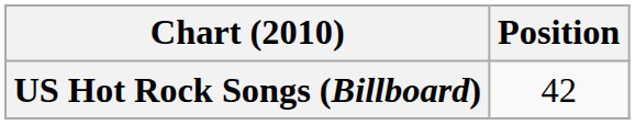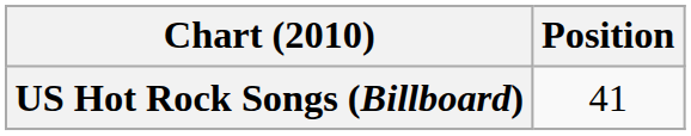 <table class="wikitable plainrowheaders">
 <tr>
 <th>Chart (2010)</th>
 <th>Position</th>
 </tr>
 <tr>
 <th scope="row">US Hot Rock Songs (<em>Billboard</em>)</th>
-<td style="text-align:center;">42</td>
+<td style="text-align:center;">41</td>
 </tr>
 </table>
